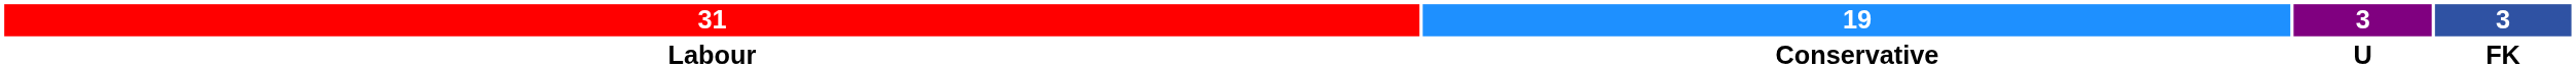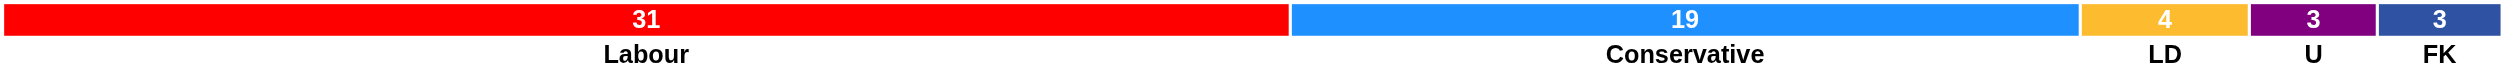 <table style="width:100%; text-align:center;">
 <tr style="color:white;">
 <td style="background:red; width:51.7%;"><strong>31</strong></td>
 <td style="background:dodgerblue; width:31.7%;"><strong>19</strong></td>
+<td style="background:#FDBB30; width:6.7%;"><strong>4</strong></td>
 <td style="background:purple; width:5%;"><strong>3</strong></td>
 <td style="background:#2F52A3; width:5%;"><strong>3</strong></td>
 </tr>
 <tr>
 <td><span><strong>Labour</strong></span></td>
 <td><span><strong>Conservative</strong></span></td>
+<td><span><strong>LD</strong></span></td>
 <td><span><strong>U</strong></span></td>
 <td><span><strong>FK</strong></span></td>
 </tr>
 </table>
